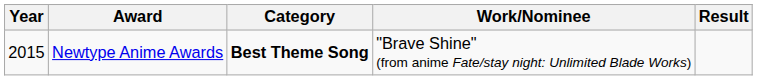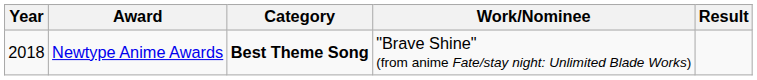 <table class="wikitable">
 <tr>
 <th>Year</th>
 <th>Award</th>
 <th>Category</th>
 <th>Work/Nominee</th>
 <th>Result</th>
 </tr>
 <tr>
-<td align="center">2015</td>
+<td align="center">2018</td>
 <td><a href='#'>Newtype Anime Awards</a></td>
 <td><strong>Best Theme Song</strong></td>
 <td>"Brave Shine" <br><small>(from anime <em>Fate/stay night: Unlimited Blade Works</em>)</small></td>
 <td></td>
 </tr>
 </table>
